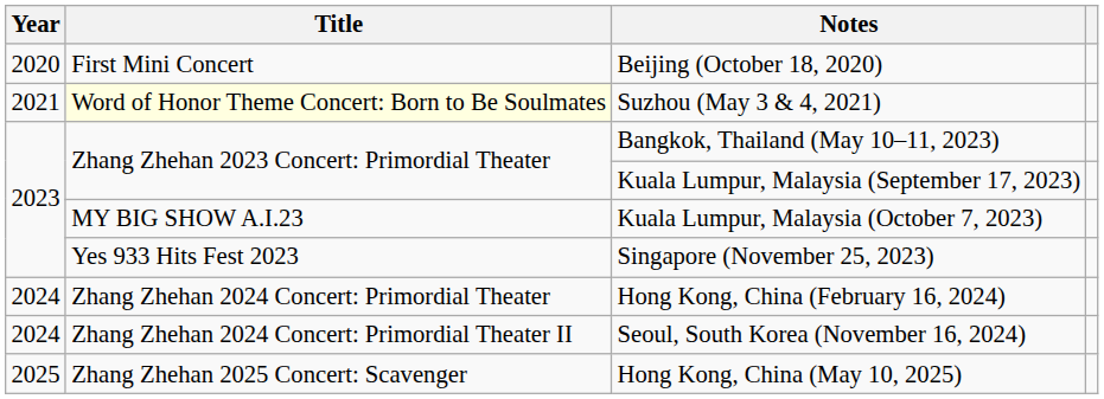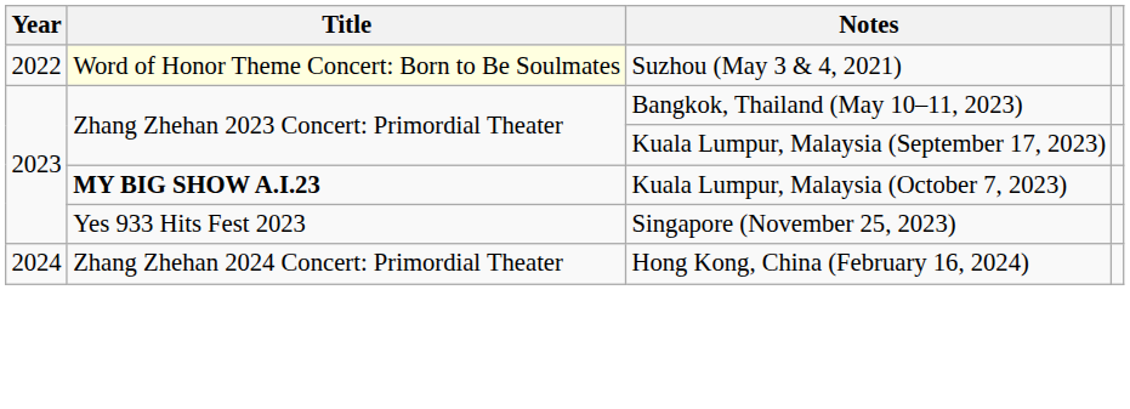 <table class="wikitable plainrowheaders">
 <tr>
 <th>Year</th>
 <th>Title</th>
 <th>Notes</th>
 <th></th>
 </tr>
 <tr>
-<td>2020</td>
-<td>First Mini Concert</td>
-<td>Beijing (October 18, 2020)</td>
-<td></td>
-</tr>
-<tr>
-<td>2021</td>
+<td>2022</td>
 <td style="background: lightyellow;">Word of Honor Theme Concert: Born to Be Soulmates</td>
 <td>Suzhou (May 3 & 4, 2021)</td>
 <td></td>
 </tr>
 <tr>
 <td rowspan="4">2023</td>
 <td rowspan="2">Zhang Zhehan 2023 Concert: Primordial Theater</td>
 <td>Bangkok, Thailand (May 10–11, 2023)</td>
 <td></td>
 </tr>
 <tr>
 <td>Kuala Lumpur, Malaysia (September 17, 2023)</td>
 <td></td>
 </tr>
 <tr>
-<td>MY BIG SHOW A.I.23</td>
+<td><strong>MY BIG SHOW A.I.23</strong></td>
 <td>Kuala Lumpur, Malaysia (October 7, 2023)</td>
 <td></td>
 </tr>
 <tr>
 <td>Yes 933 Hits Fest 2023</td>
 <td>Singapore (November 25, 2023)</td>
 <td></td>
 </tr>
 <tr>
 <td>2024</td>
 <td>Zhang Zhehan 2024 Concert: Primordial Theater</td>
 <td>Hong Kong, China (February 16, 2024)</td>
 <td></td>
 </tr>
-<tr>
-<td>2024</td>
-<td>Zhang Zhehan 2024 Concert: Primordial Theater II</td>
-<td>Seoul, South Korea (November 16, 2024)</td>
-<td></td>
-</tr>
-<tr>
-<td>2025</td>
-<td>Zhang Zhehan 2025 Concert: Scavenger</td>
-<td>Hong Kong, China (May 10, 2025)</td>
-<td></td>
-</tr>
 </table>
